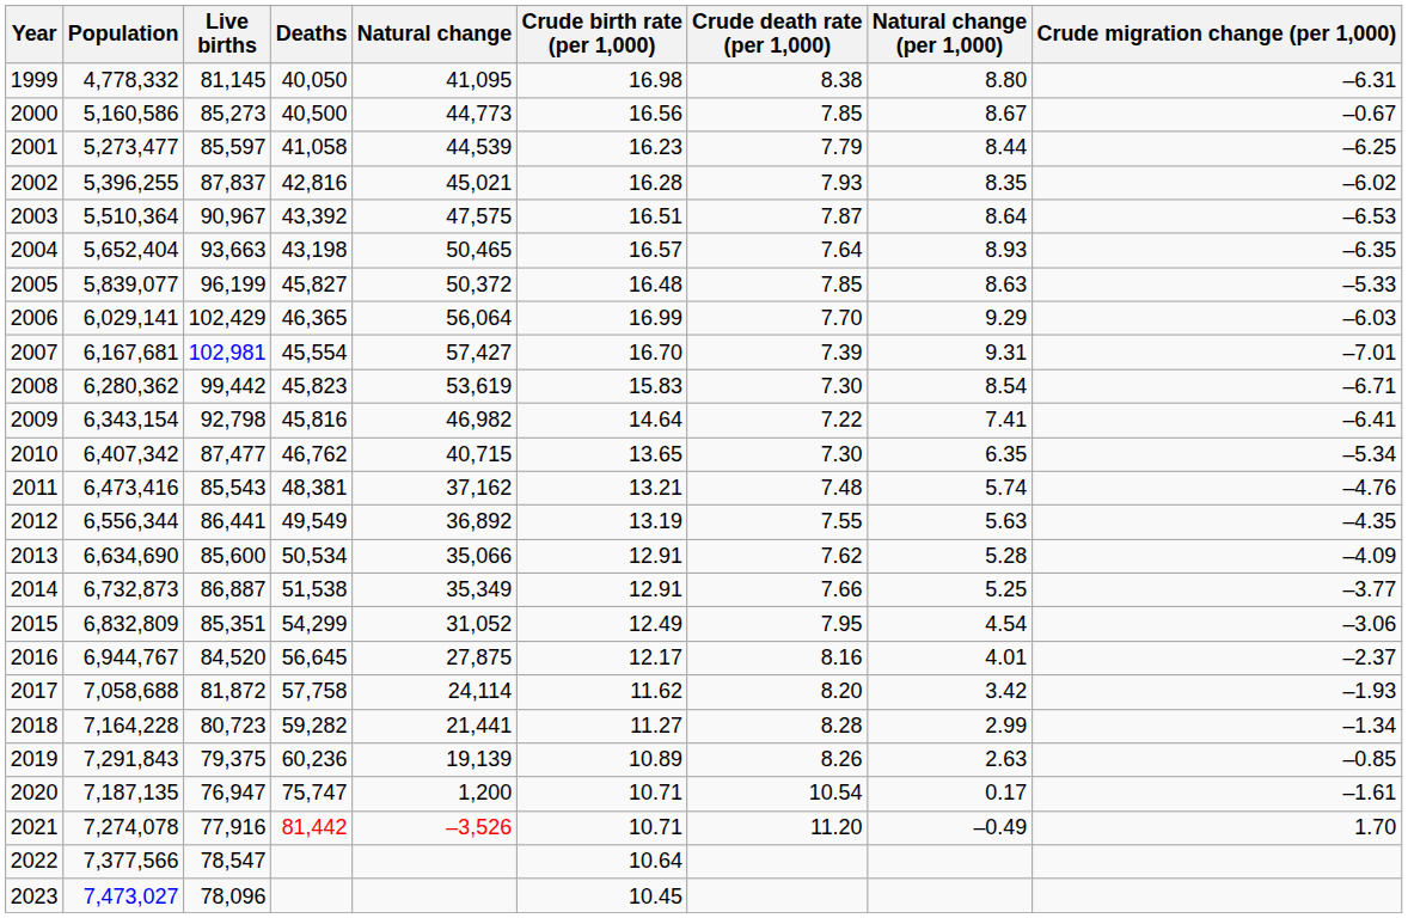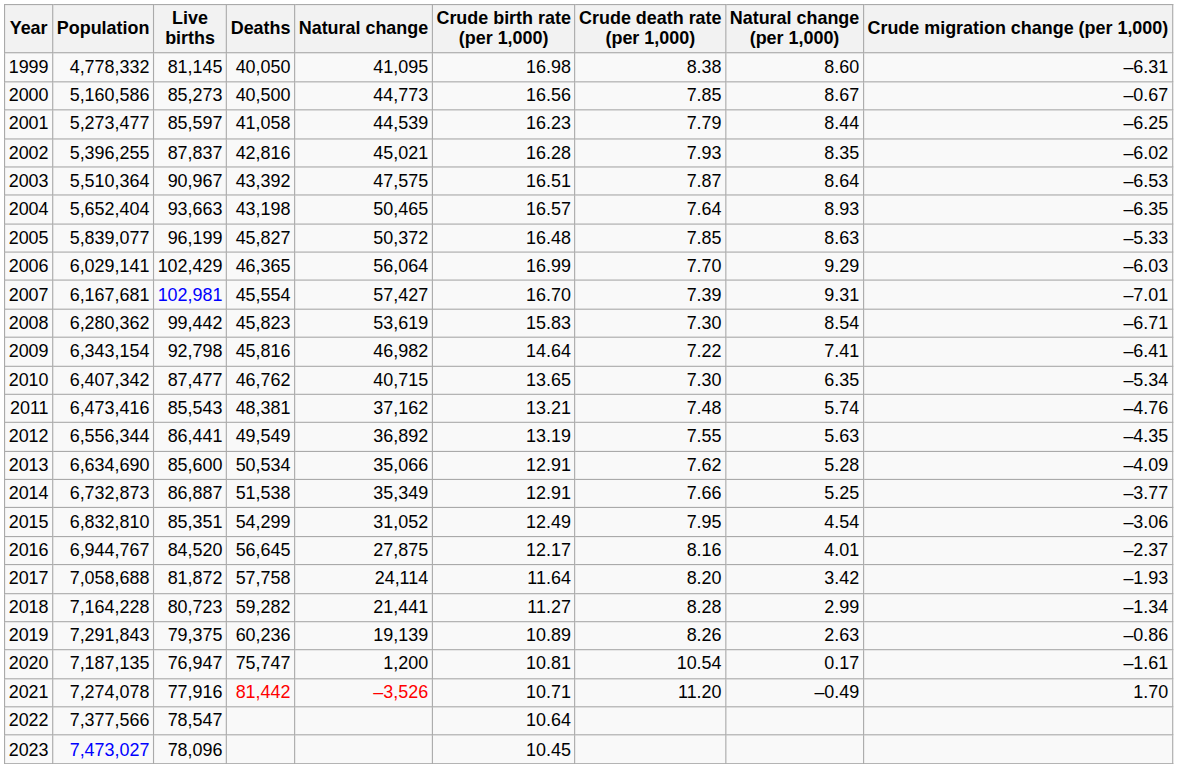 <table class="wikitable sortable" style="text-align:right">
 <tr>
 <th>Year</th>
 <th>Population</th>
 <th>Live<br>births</th>
 <th>Deaths</th>
 <th>Natural change</th>
 <th>Crude birth rate<br>(per 1,000)</th>
 <th>Crude death rate<br>(per 1,000)</th>
 <th>Natural change<br>(per 1,000)</th>
 <th>Crude migration change (per 1,000)</th>
 </tr>
 <tr>
 <td>1999</td>
 <td>4,778,332</td>
 <td>81,145</td>
 <td>40,050</td>
 <td>41,095</td>
 <td>16.98</td>
 <td>8.38</td>
-<td>8.80</td>
+<td>8.60</td>
 <td>–6.31</td>
 </tr>
 <tr>
 <td>2000</td>
 <td>5,160,586</td>
 <td>85,273</td>
 <td>40,500</td>
 <td>44,773</td>
 <td>16.56</td>
 <td>7.85</td>
 <td>8.67</td>
 <td>–0.67</td>
 </tr>
 <tr>
 <td>2001</td>
 <td>5,273,477</td>
 <td>85,597</td>
 <td>41,058</td>
 <td>44,539</td>
 <td>16.23</td>
 <td>7.79</td>
 <td>8.44</td>
 <td>–6.25</td>
 </tr>
 <tr>
 <td>2002</td>
 <td>5,396,255</td>
 <td>87,837</td>
 <td>42,816</td>
 <td>45,021</td>
 <td>16.28</td>
 <td>7.93</td>
 <td>8.35</td>
 <td>–6.02</td>
 </tr>
 <tr>
 <td>2003</td>
 <td>5,510,364</td>
 <td>90,967</td>
 <td>43,392</td>
 <td>47,575</td>
 <td>16.51</td>
 <td>7.87</td>
 <td>8.64</td>
 <td>–6.53</td>
 </tr>
 <tr>
 <td>2004</td>
 <td>5,652,404</td>
 <td>93,663</td>
 <td>43,198</td>
 <td>50,465</td>
 <td>16.57</td>
 <td>7.64</td>
 <td>8.93</td>
 <td>–6.35</td>
 </tr>
 <tr>
 <td>2005</td>
 <td>5,839,077</td>
 <td>96,199</td>
 <td>45,827</td>
 <td>50,372</td>
 <td>16.48</td>
 <td>7.85</td>
 <td>8.63</td>
 <td>–5.33</td>
 </tr>
 <tr>
 <td>2006</td>
 <td>6,029,141</td>
 <td>102,429</td>
 <td>46,365</td>
 <td>56,064</td>
 <td>16.99</td>
 <td>7.70</td>
 <td>9.29</td>
 <td>–6.03</td>
 </tr>
 <tr>
 <td>2007</td>
 <td>6,167,681</td>
 <td style="color: blue">102,981</td>
 <td>45,554</td>
 <td>57,427</td>
 <td>16.70</td>
 <td>7.39</td>
 <td>9.31</td>
 <td>–7.01</td>
 </tr>
 <tr>
 <td>2008</td>
 <td>6,280,362</td>
 <td>99,442</td>
 <td>45,823</td>
 <td>53,619</td>
 <td>15.83</td>
 <td>7.30</td>
 <td>8.54</td>
 <td>–6.71</td>
 </tr>
 <tr>
 <td>2009</td>
 <td>6,343,154</td>
 <td>92,798</td>
 <td>45,816</td>
 <td>46,982</td>
 <td>14.64</td>
 <td>7.22</td>
 <td>7.41</td>
 <td>–6.41</td>
 </tr>
 <tr>
 <td>2010</td>
 <td>6,407,342</td>
 <td>87,477</td>
 <td>46,762</td>
 <td>40,715</td>
 <td>13.65</td>
 <td>7.30</td>
 <td>6.35</td>
 <td>–5.34</td>
 </tr>
 <tr>
 <td>2011</td>
 <td>6,473,416</td>
 <td>85,543</td>
 <td>48,381</td>
 <td>37,162</td>
 <td>13.21</td>
 <td>7.48</td>
 <td>5.74</td>
 <td>–4.76</td>
 </tr>
 <tr>
 <td>2012</td>
 <td>6,556,344</td>
 <td>86,441</td>
 <td>49,549</td>
 <td>36,892</td>
 <td>13.19</td>
 <td>7.55</td>
 <td>5.63</td>
 <td>–4.35</td>
 </tr>
 <tr>
 <td>2013</td>
 <td>6,634,690</td>
 <td>85,600</td>
 <td>50,534</td>
 <td>35,066</td>
 <td>12.91</td>
 <td>7.62</td>
 <td>5.28</td>
 <td>–4.09</td>
 </tr>
 <tr>
 <td>2014</td>
 <td>6,732,873</td>
 <td>86,887</td>
 <td>51,538</td>
 <td>35,349</td>
 <td>12.91</td>
 <td>7.66</td>
 <td>5.25</td>
 <td>–3.77</td>
 </tr>
 <tr>
 <td>2015</td>
-<td>6,832,809</td>
+<td>6,832,810</td>
 <td>85,351</td>
 <td>54,299</td>
 <td>31,052</td>
 <td>12.49</td>
 <td>7.95</td>
 <td>4.54</td>
 <td>–3.06</td>
 </tr>
 <tr>
 <td>2016</td>
 <td>6,944,767</td>
 <td>84,520</td>
 <td>56,645</td>
 <td>27,875</td>
 <td>12.17</td>
 <td>8.16</td>
 <td>4.01</td>
 <td>–2.37</td>
 </tr>
 <tr>
 <td>2017</td>
 <td>7,058,688</td>
 <td>81,872</td>
 <td>57,758</td>
 <td>24,114</td>
-<td>11.62</td>
+<td>11.64</td>
 <td>8.20</td>
 <td>3.42</td>
 <td>–1.93</td>
 </tr>
 <tr>
 <td>2018</td>
 <td>7,164,228</td>
 <td>80,723</td>
 <td>59,282</td>
 <td>21,441</td>
 <td>11.27</td>
 <td>8.28</td>
 <td>2.99</td>
 <td>–1.34</td>
 </tr>
 <tr>
 <td>2019</td>
 <td>7,291,843</td>
 <td>79,375</td>
 <td>60,236</td>
 <td>19,139</td>
 <td>10.89</td>
 <td>8.26</td>
 <td>2.63</td>
-<td>–0.85</td>
+<td>–0.86</td>
 </tr>
 <tr>
 <td>2020</td>
 <td>7,187,135</td>
 <td>76,947</td>
 <td>75,747</td>
 <td>1,200</td>
-<td>10.71</td>
+<td>10.81</td>
 <td>10.54</td>
 <td>0.17</td>
 <td>–1.61</td>
 </tr>
 <tr>
 <td>2021</td>
 <td>7,274,078</td>
 <td>77,916</td>
 <td style="color: red">81,442</td>
 <td style="color: red">–3,526</td>
 <td>10.71</td>
 <td>11.20</td>
 <td>–0.49</td>
 <td>1.70</td>
 </tr>
 <tr>
 <td>2022</td>
 <td>7,377,566</td>
 <td>78,547</td>
 <td></td>
 <td></td>
 <td>10.64</td>
 <td></td>
 <td></td>
 <td></td>
 </tr>
 <tr>
 <td>2023</td>
 <td style="color: blue">7,473,027</td>
 <td>78,096</td>
 <td></td>
 <td></td>
 <td>10.45</td>
 <td></td>
 <td></td>
 <td></td>
 </tr>
 <tr>
 </tr>
 </table>
